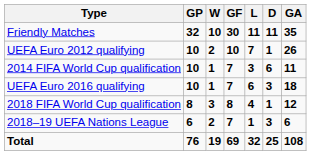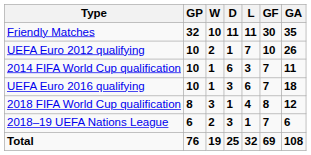 <table class="wikitable">
 <tr>
 <th>Type</th>
 <th>GP</th>
 <th>W</th>
+<th>D</th>
+<th>L</th>
 <th>GF</th>
-<th>L</th>
-<th>D</th>
 <th>GA</th>
 </tr>
 <tr>
 <td align=left><a href='#'>Friendly Matches</a></td>
 <td><strong>32</strong></td>
 <td><strong>10</strong></td>
-<td><strong>30</strong></td>
 <td><strong>11</strong></td>
 <td><strong>11</strong></td>
+<td><strong>30</strong></td>
 <td><strong>35</strong></td>
 </tr>
 <tr>
 <td align=left><a href='#'>UEFA Euro 2012 qualifying</a></td>
 <td><strong>10</strong></td>
 <td><strong>2</strong></td>
+<td><strong>1</strong></td>
+<td><strong>7</strong></td>
 <td><strong>10</strong></td>
-<td><strong>7</strong></td>
-<td><strong>1</strong></td>
 <td><strong>26</strong></td>
 </tr>
 <tr>
 <td align=left><a href='#'>2014 FIFA World Cup qualification</a></td>
 <td><strong>10</strong></td>
 <td><strong>1</strong></td>
+<td><strong>6</strong></td>
+<td><strong>3</strong></td>
 <td><strong>7</strong></td>
-<td><strong>3</strong></td>
-<td><strong>6</strong></td>
 <td><strong>11</strong></td>
 </tr>
 <tr>
 <td align=left><a href='#'>UEFA Euro 2016 qualifying</a></td>
 <td><strong>10</strong></td>
 <td><strong>1</strong></td>
+<td><strong>3</strong></td>
+<td><strong>6</strong></td>
 <td><strong>7</strong></td>
-<td><strong>6</strong></td>
-<td><strong>3</strong></td>
 <td><strong>18</strong></td>
 </tr>
 <tr>
 <td align=left><a href='#'>2018 FIFA World Cup qualification</a></td>
 <td><strong>8</strong></td>
 <td><strong>3</strong></td>
+<td><strong>1</strong></td>
+<td><strong>4</strong></td>
 <td><strong>8</strong></td>
-<td><strong>4</strong></td>
-<td><strong>1</strong></td>
 <td><strong>12</strong></td>
 </tr>
 <tr>
 <td align=left><a href='#'>2018–19 UEFA Nations League</a></td>
 <td><strong>6</strong></td>
 <td><strong>2</strong></td>
+<td><strong>3</strong></td>
+<td><strong>1</strong></td>
 <td><strong>7</strong></td>
-<td><strong>1</strong></td>
-<td><strong>3</strong></td>
 <td><strong>6</strong></td>
 </tr>
 <tr>
 <td><strong>Total</strong></td>
 <td><strong>76</strong></td>
 <td><strong>19</strong></td>
+<td><strong>25</strong></td>
+<td><strong>32</strong></td>
 <td><strong>69</strong></td>
-<td><strong>32</strong></td>
-<td><strong>25</strong></td>
 <td><strong>108</strong></td>
 </tr>
 </table>
